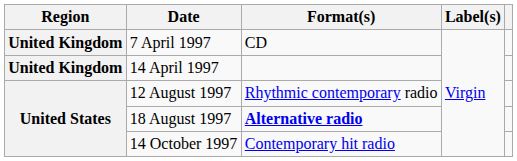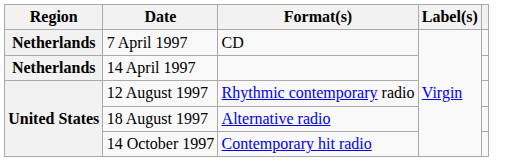 <table class="wikitable plainrowheaders">
 <tr>
 <th scope="col">Region</th>
 <th scope="col">Date</th>
 <th scope="col">Format(s)</th>
 <th scope="col">Label(s)</th>
 <th scope="col"></th>
 </tr>
 <tr>
-<th scope="row">United Kingdom</th>
+<th scope="row">Netherlands</th>
 <td>7 April 1997</td>
 <td>CD</td>
 <td rowspan="5"><a href='#'>Virgin</a></td>
 <td></td>
 </tr>
 <tr>
-<th scope="row">United Kingdom</th>
+<th scope="row">Netherlands</th>
 <td>14 April 1997</td>
 <td></td>
 <td></td>
 </tr>
 <tr>
 <th scope="row" rowspan="3">United States</th>
 <td>12 August 1997</td>
 <td><a href='#'>Rhythmic contemporary</a> radio</td>
 <td></td>
 </tr>
 <tr>
 <td>18 August 1997</td>
-<td><strong><a href='#'>Alternative radio</a></strong></td>
+<td><a href='#'>Alternative radio</a></td>
 <td></td>
 </tr>
 <tr>
 <td>14 October 1997</td>
 <td><a href='#'>Contemporary hit radio</a></td>
 <td></td>
 </tr>
 </table>
